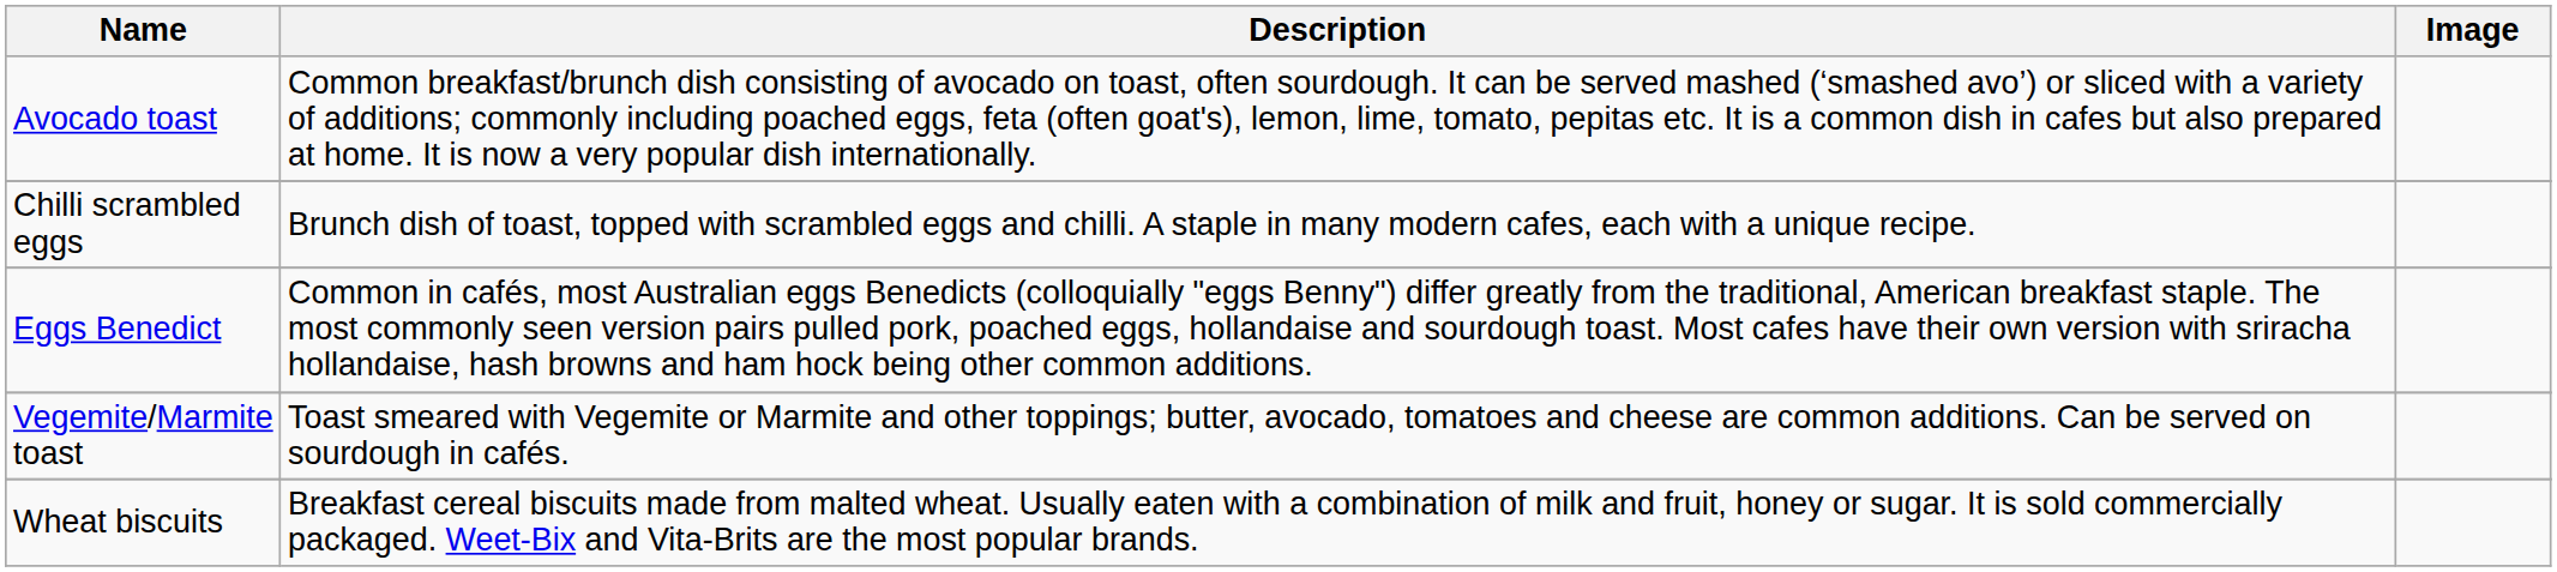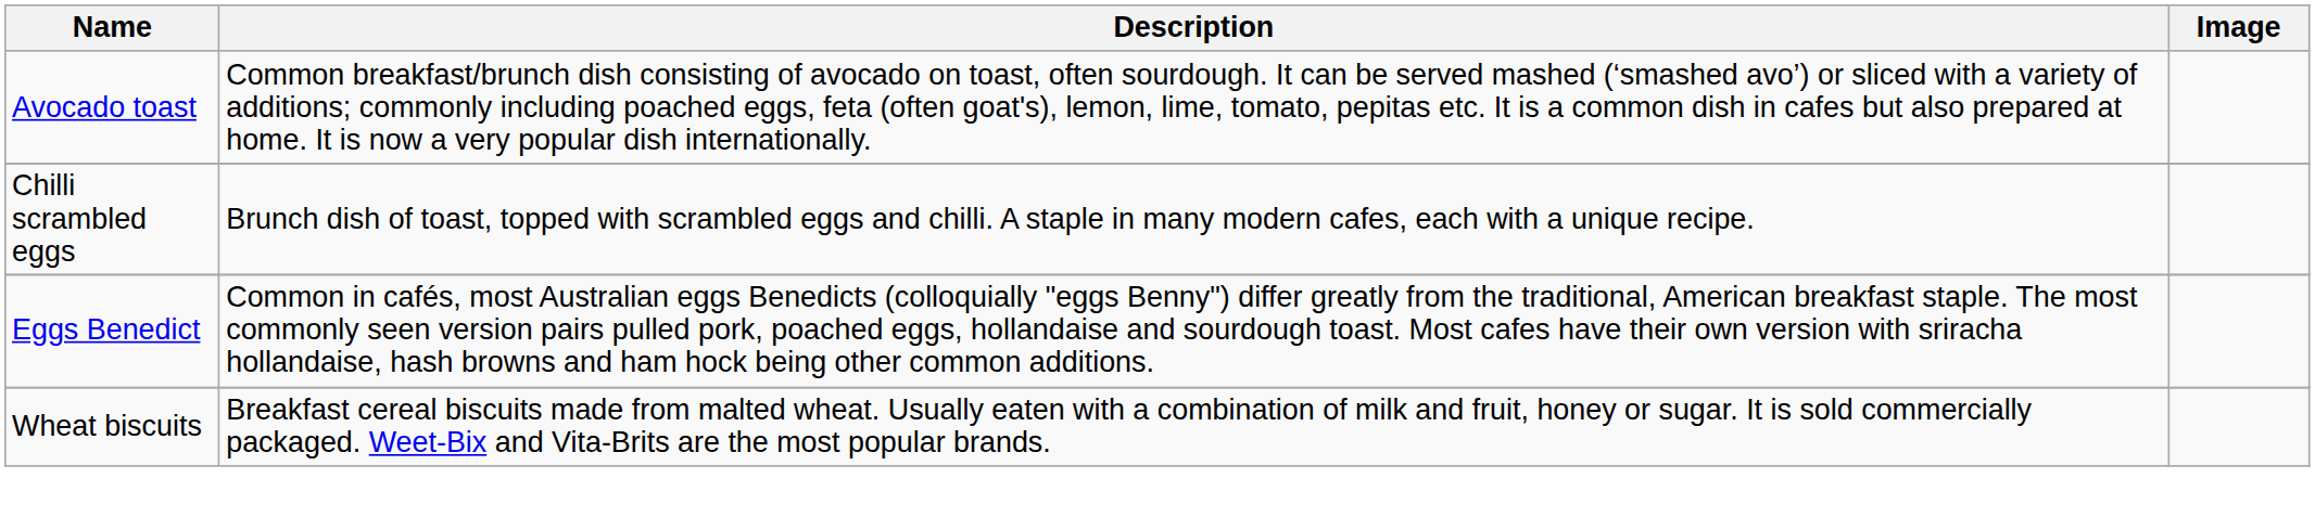 <table class="wikitable sortable" style="width:100%;">
 <tr>
 <th style="width:110px;">Name</th>
 <th>Description</th>
 <th class="unsortable" style="width:70px;">Image</th>
 </tr>
 <tr>
 <td><a href='#'>Avocado toast</a></td>
 <td>Common breakfast/brunch dish consisting of avocado on toast, often sourdough. It can be served mashed (‘smashed avo’) or sliced with a variety of additions; commonly including poached eggs, feta (often goat's), lemon, lime, tomato, pepitas etc. It is a common dish in cafes but also prepared at home. It is now a very popular dish internationally.</td>
 <td></td>
 </tr>
 <tr>
 </tr>
 <tr>
 <td>Chilli scrambled eggs</td>
 <td>Brunch dish of toast, topped with scrambled eggs and chilli. A staple in many modern cafes, each with a unique recipe.</td>
 <td></td>
 </tr>
 <tr>
 </tr>
 <tr>
 <td><a href='#'>Eggs Benedict</a></td>
 <td>Common in cafés, most Australian eggs Benedicts (colloquially "eggs Benny") differ greatly from the traditional, American breakfast staple. The most commonly seen version pairs pulled pork, poached eggs, hollandaise and sourdough toast. Most cafes have their own version with sriracha hollandaise, hash browns and ham hock being other common additions.</td>
 <td></td>
 </tr>
 <tr>
 </tr>
 <tr>
-<td><a href='#'>Vegemite</a>/<a href='#'>Marmite</a> toast</td>
-<td>Toast smeared with Vegemite or Marmite and other toppings; butter, avocado, tomatoes and cheese are common additions. Can be served on sourdough in cafés.</td>
-<td></td>
-</tr>
-<tr>
 </tr>
 <tr>
 <td>Wheat biscuits</td>
 <td>Breakfast cereal biscuits made from malted wheat. Usually eaten with a combination of milk and fruit, honey or sugar. It is sold commercially packaged. <a href='#'>Weet-Bix</a> and Vita-Brits are the most popular brands.</td>
 <td></td>
 </tr>
 </table>
